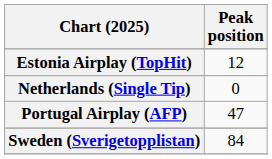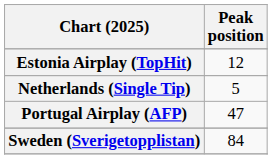 <table class="wikitable sortable plainrowheaders" style="text-align:center">
 <tr>
 <th scope="col">Chart (2025)</th>
 <th scope="col">Peak<br>position</th>
 </tr>
 <tr>
 </tr>
 <tr>
 <th scope="row">Estonia Airplay (<a href='#'>TopHit</a>)</th>
 <td>12</td>
 </tr>
 <tr>
 </tr>
 <tr>
 </tr>
 <tr>
 <th scope="row">Netherlands (<a href='#'>Single Tip</a>)</th>
-<td>0</td>
+<td>5</td>
 </tr>
 <tr>
 <th scope="row">Portugal Airplay (<a href='#'>AFP</a>)</th>
 <td>47</td>
 </tr>
 <tr>
 </tr>
 <tr>
 <th scope="row">Sweden (<a href='#'>Sverigetopplistan</a>)</th>
 <td>84</td>
 </tr>
 <tr>
 </tr>
 <tr>
 </tr>
 <tr>
 </tr>
 </table>
